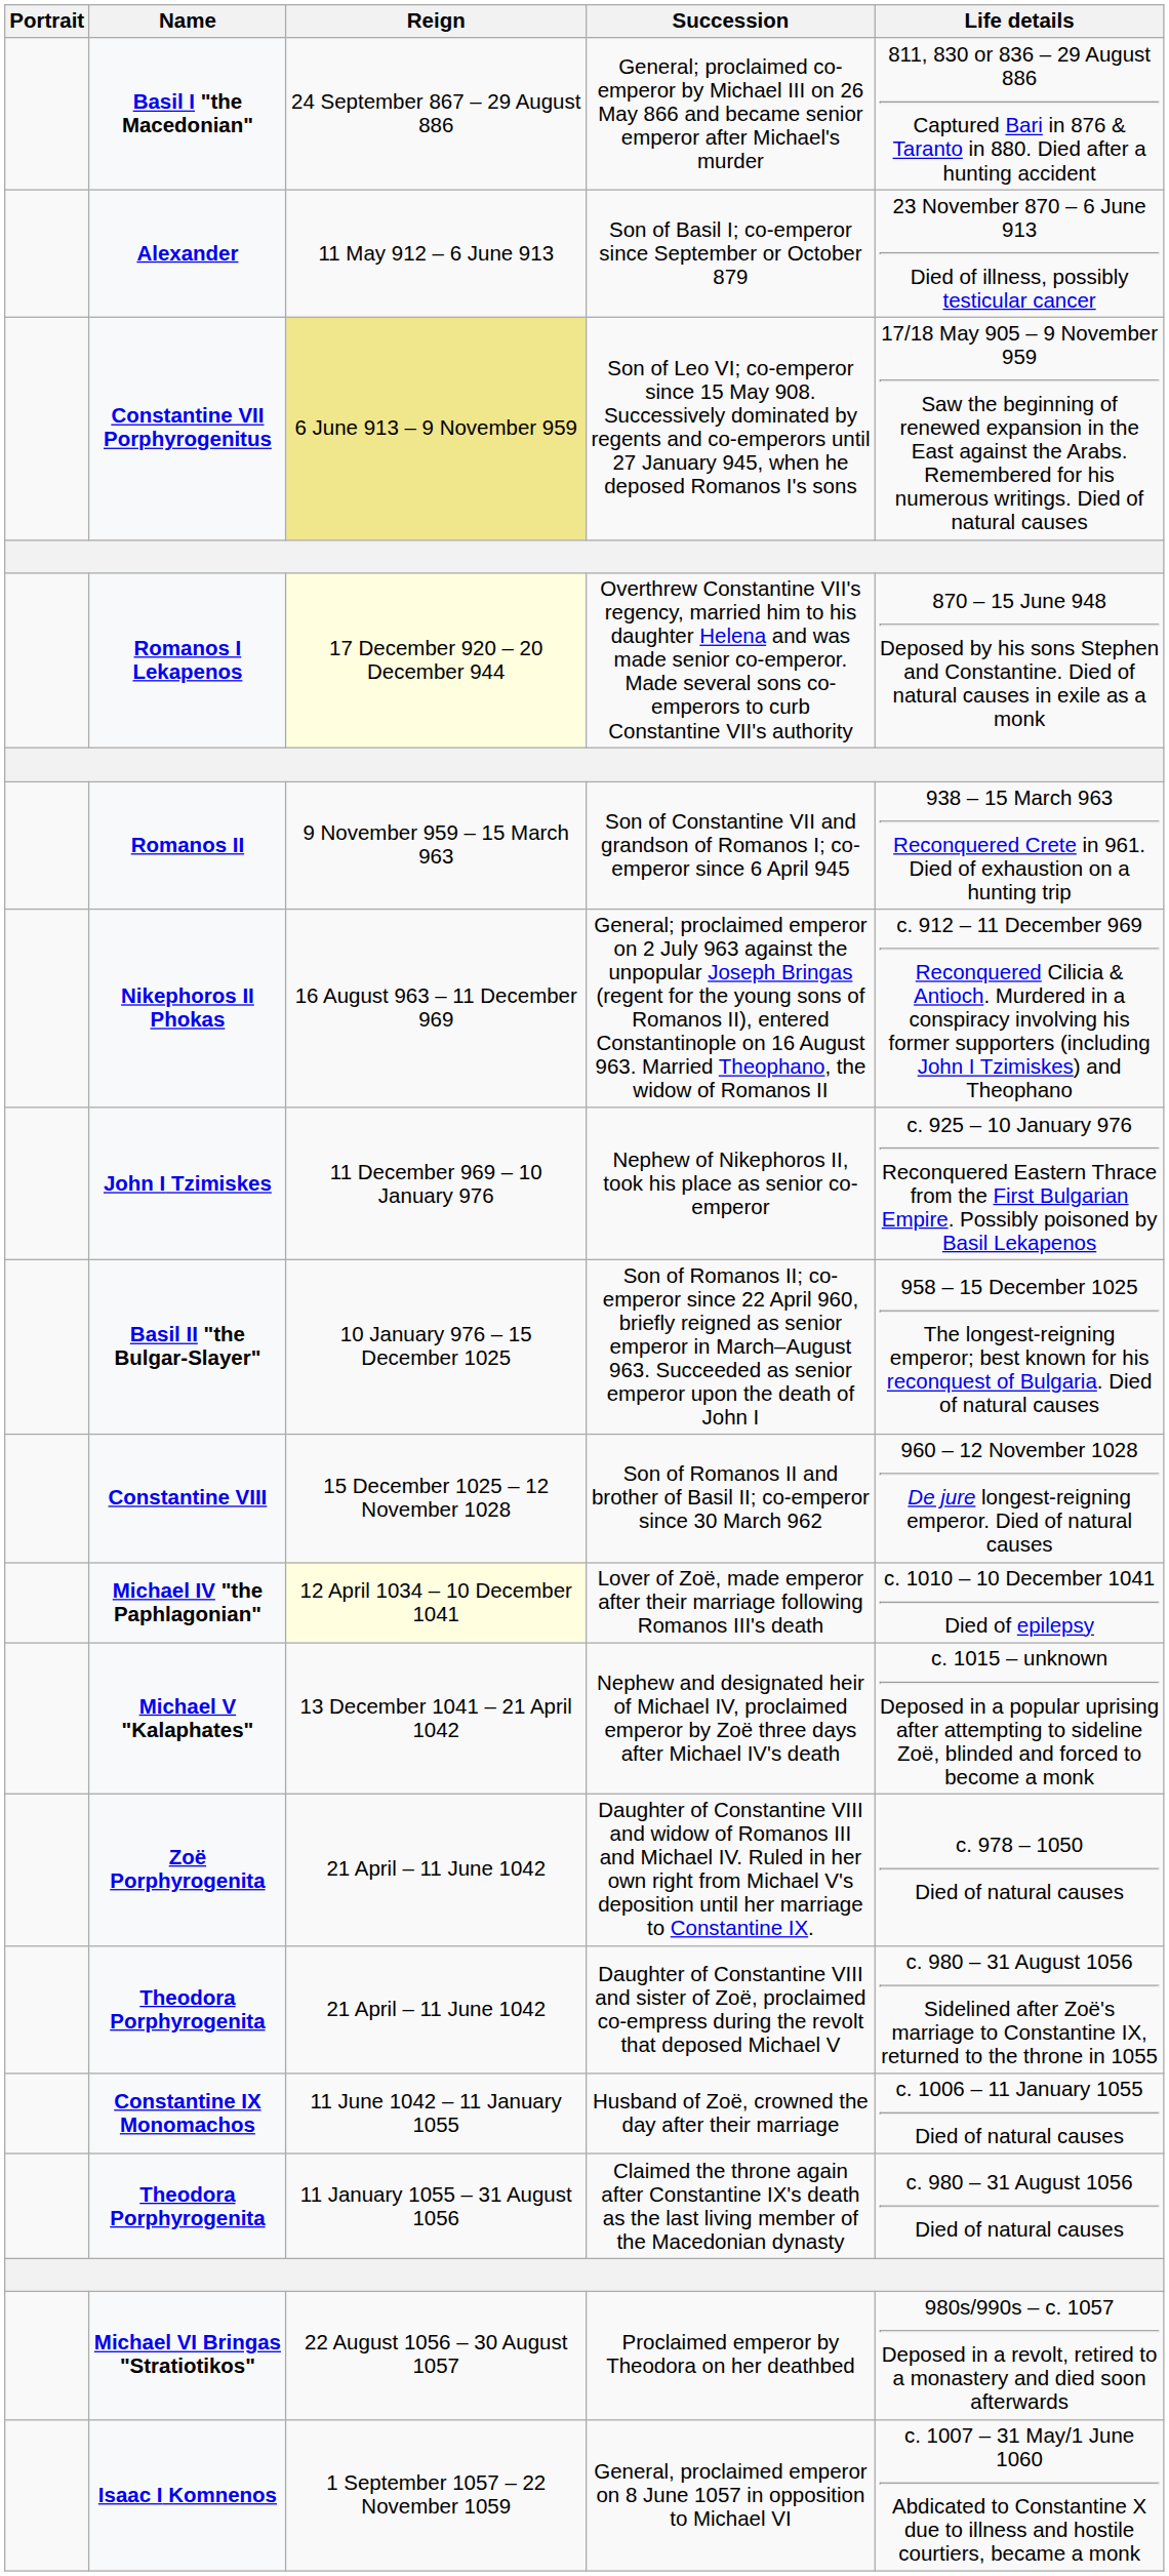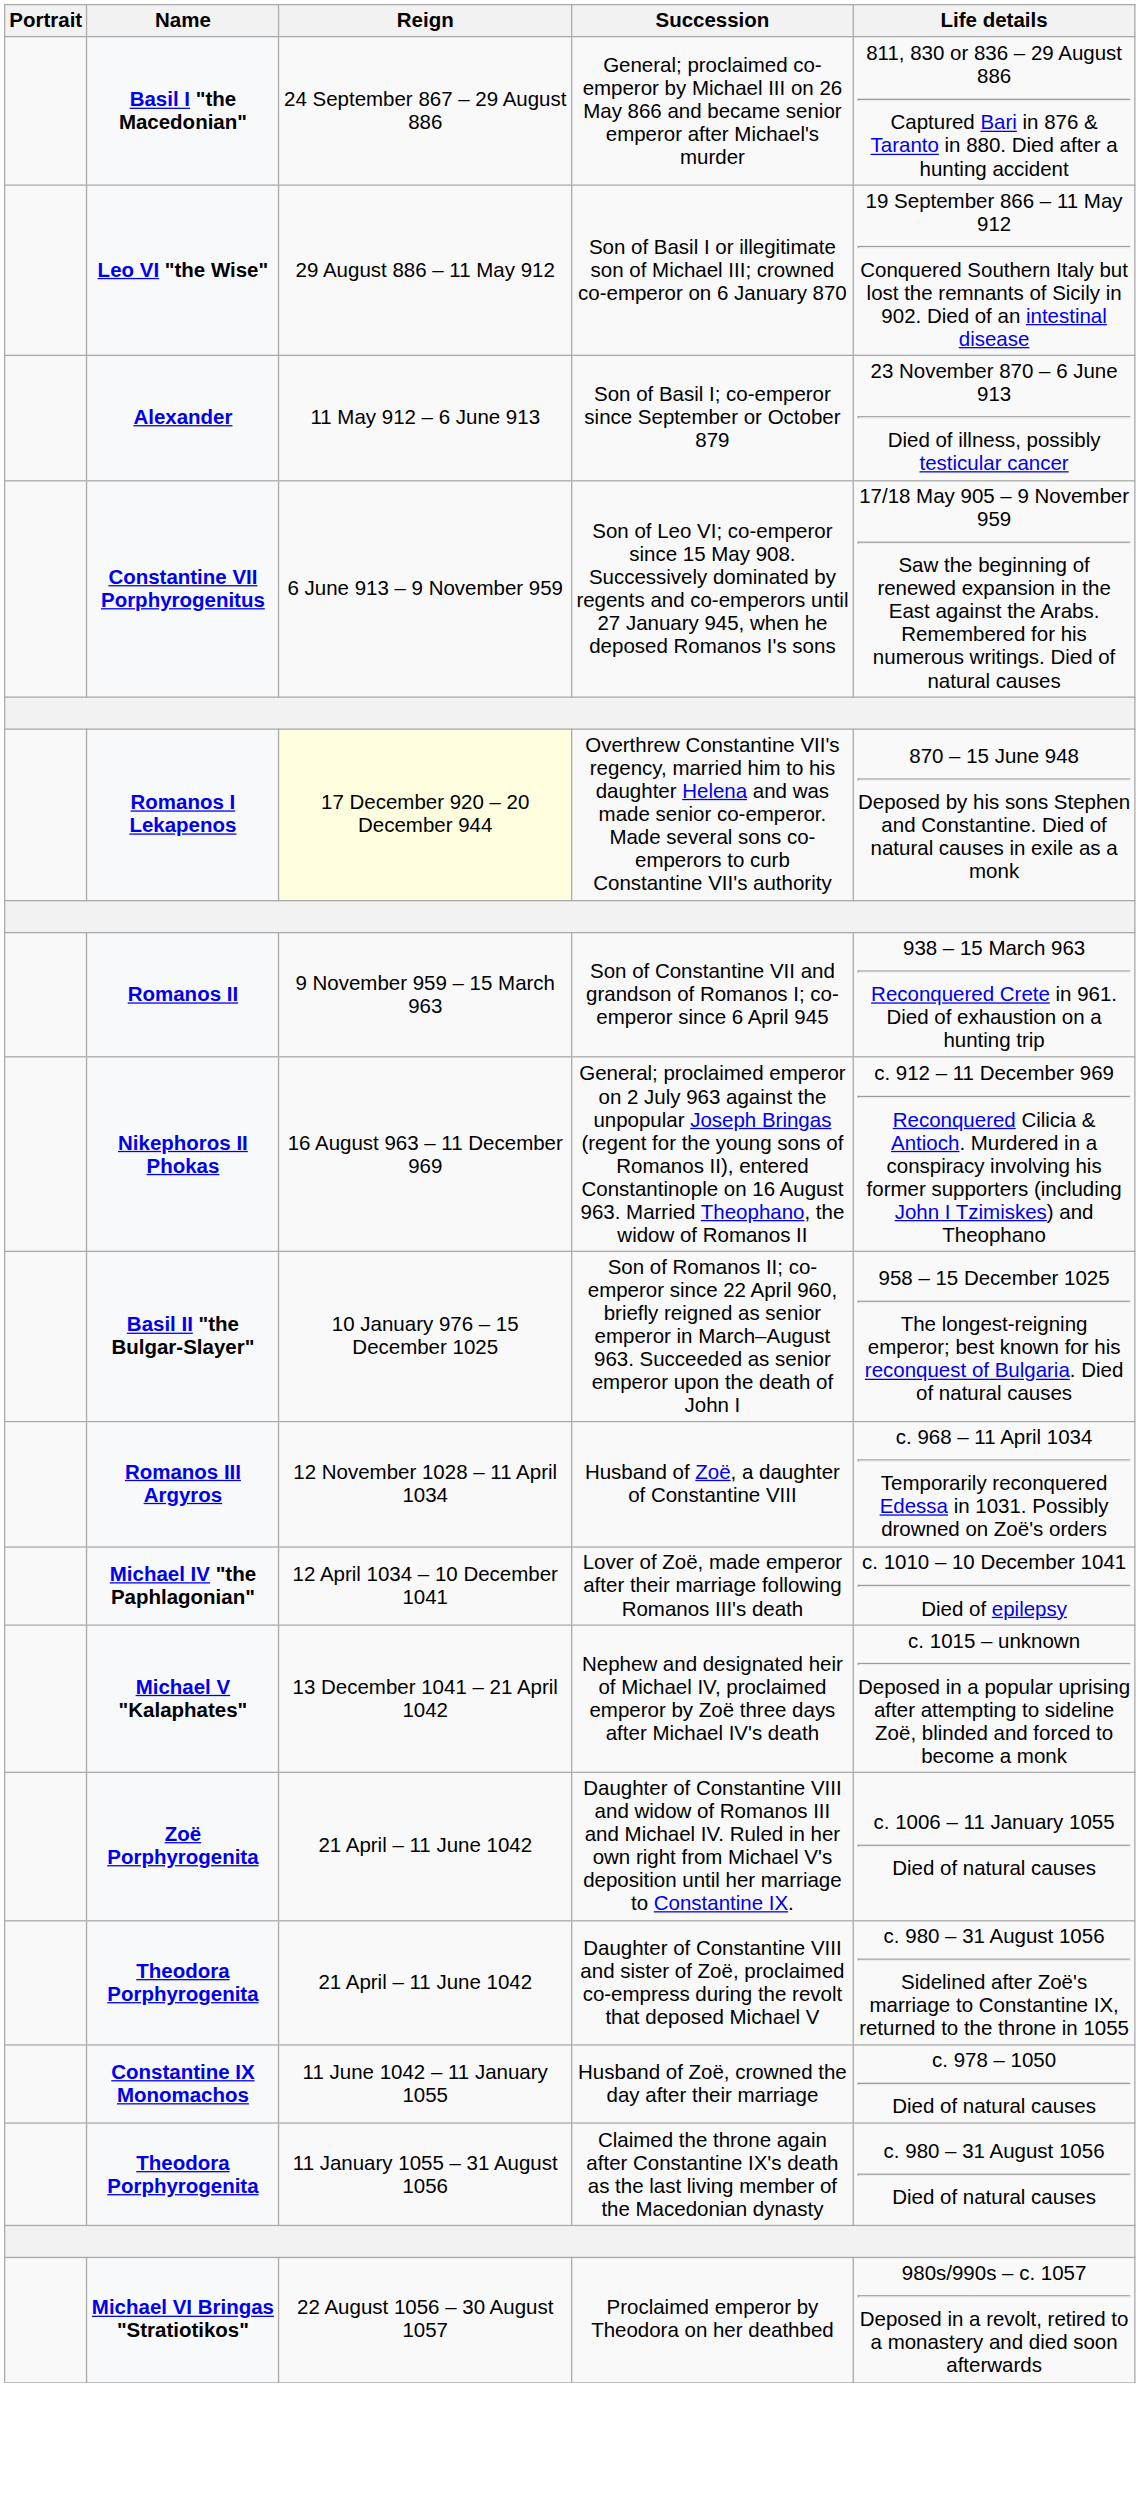 <table class="wikitable plainrowheaders" style="width:100%; text-align:center">
 <tr>
 <th scope=col width="7%">Portrait</th>
 <th scope=col width="17%">Name</th>
 <th scope=col width="26%">Reign</th>
 <th scope=col width="25%">Succession</th>
 <th scope=col width="25%">Life details</th>
 </tr>
 <tr>
 <td></td>
 <th scope=row style="text-align:center; background:#F8F9FA"><strong><a href='#'>Basil I</a></strong> "the Macedonian"<br></th>
 <td>24 September 867 – 29 August 886<br></td>
 <td>General; proclaimed co-emperor by Michael III on 26 May 866 and became senior emperor after Michael's murder</td>
 <td>811, 830 or 836 – 29 August 886<br><hr>Captured <a href='#'>Bari</a> in 876 & <a href='#'>Taranto</a> in 880. Died after a hunting accident</td>
 </tr>
 <tr>
 <td></td>
+<th scope=row style="text-align:center; background:#F8F9FA"><strong><a href='#'>Leo VI</a></strong> "the Wise"<br></th>
+<td>29 August 886 – 11 May 912<br></td>
+<td>Son of Basil I or illegitimate son of Michael III; crowned co-emperor on 6 January 870</td>
+<td>19 September 866 – 11 May 912<br><hr>Conquered Southern Italy but lost the remnants of Sicily in 902. Died of an <a href='#'>intestinal disease</a></td>
+</tr>
+<tr>
+<td></td>
 <th scope=row style="text-align:center; background:#F8F9FA"><strong><a href='#'>Alexander</a></strong><br></th>
 <td>11 May 912 – 6 June 913<br></td>
 <td>Son of Basil I; co-emperor since September or October 879</td>
 <td>23 November 870 – 6 June 913<br><hr>Died of illness, possibly <a href='#'>testicular cancer</a></td>
 </tr>
 <tr>
 <td></td>
 <th scope=row style="text-align:center; background:#F8F9FA"><a href='#'><strong>Constantine VII</strong><br>Porphyrogenitus</a><br></th>
-<td style="background: khaki;">6 June 913 – 9 November 959<br></td>
+<td>6 June 913 – 9 November 959<br></td>
 <td>Son of Leo VI; co-emperor since 15 May 908. Successively dominated by regents and co-emperors until 27 January 945, when he deposed Romanos I's sons</td>
 <td>17/18 May 905 – 9 November 959<br><hr>Saw the beginning of renewed expansion in the East against the Arabs. Remembered for his numerous writings. Died of natural causes</td>
 </tr>
 <tr>
 <th colspan=5> </th>
 </tr>
 <tr>
 <td></td>
 <th scope=row style="text-align:center; background:#F8F9FA"><a href='#'><strong>Romanos I</strong> Lekapenos</a><br></th>
 <td style="background: lightyellow;">17 December 920 – 20 December 944<br></td>
 <td>Overthrew Constantine VII's regency, married him to his daughter <a href='#'>Helena</a> and was made senior co-emperor. Made several sons co-emperors to curb Constantine VII's authority</td>
 <td> 870 – 15 June 948<br><hr>Deposed by his sons Stephen and Constantine. Died of natural causes in exile as a monk</td>
 </tr>
 <tr>
 <th colspan=5> </th>
 </tr>
 <tr>
 <td></td>
 <th scope=row style="text-align:center; background:#F8F9FA"><strong><a href='#'>Romanos II</a></strong><br></th>
 <td>9 November 959 – 15 March 963<br></td>
 <td>Son of Constantine VII and grandson of Romanos I; co-emperor since 6 April 945</td>
 <td>938 – 15 March 963<br><hr><a href='#'>Reconquered Crete</a> in 961. Died of exhaustion on a hunting trip</td>
 </tr>
 <tr>
 <td><br></td>
 <th scope=row style="text-align:center; background:#F8F9FA"><a href='#'><strong>Nikephoros II</strong> Phokas</a><br></th>
 <td>16 August 963 – 11 December 969<br></td>
 <td>General; proclaimed emperor on 2 July 963 against the unpopular <a href='#'>Joseph Bringas</a> (regent for the young sons of Romanos II), entered Constantinople on 16 August 963. Married <a href='#'>Theophano</a>, the widow of Romanos II</td>
 <td>c. 912 – 11 December 969<br><hr><a href='#'>Reconquered</a> Cilicia & <a href='#'>Antioch</a>. Murdered in a conspiracy involving his former supporters (including <a href='#'>John I Tzimiskes</a>) and Theophano</td>
 </tr>
 <tr>
-<td><br></td>
-<th scope=row style="text-align:center; background:#F8F9FA"><a href='#'><strong>John I</strong> Tzimiskes</a><br></th>
-<td>11 December 969 – 10 January 976<br></td>
-<td>Nephew of Nikephoros II, took his place as senior co-emperor</td>
-<td>c. 925 – 10 January 976<br><hr>Reconquered Eastern Thrace from the <a href='#'>First Bulgarian Empire</a>. Possibly poisoned by <a href='#'>Basil Lekapenos</a></td>
-</tr>
-<tr>
 <td></td>
 <th scope=row style="text-align:center; background:#F8F9FA"><strong><a href='#'>Basil II</a></strong> "the Bulgar-Slayer"<br></th>
 <td>10 January 976 – 15 December 1025<br></td>
 <td>Son of Romanos II; co-emperor since 22 April 960, briefly reigned as senior emperor in March–August 963. Succeeded as senior emperor upon the death of John I</td>
 <td>958 – 15 December 1025<br><hr>The longest-reigning emperor; best known for his <a href='#'>reconquest of Bulgaria</a>. Died of natural causes</td>
 </tr>
 <tr>
-<td></td>
-<th scope=row style="text-align:center; background:#F8F9FA"><strong><a href='#'>Constantine VIII</a></strong><br></th>
-<td>15 December 1025 – 12 November 1028<br></td>
-<td>Son of Romanos II and brother of Basil II; co-emperor since 30 March 962</td>
-<td>960 – 12 November 1028<br><hr><em><a href='#'>De jure</a></em> longest-reigning emperor. Died of natural causes</td>
+<td><br></td>
+<th scope=row style="text-align:center; background:#F8F9FA"><a href='#'><strong>Romanos III</strong> Argyros</a><br></th>
+<td>12 November 1028 – 11 April 1034<br></td>
+<td>Husband of <a href='#'>Zoë</a>, a daughter of Constantine VIII</td>
+<td>c. 968 – 11 April 1034<br><hr>Temporarily reconquered <a href='#'>Edessa</a> in 1031. Possibly drowned on Zoë's orders</td>
 </tr>
 <tr>
 <td><br></td>
 <th scope=row style="text-align:center; background:#F8F9FA"><strong><a href='#'>Michael IV</a></strong> "the Paphlagonian"<br></th>
-<td style="background: lightyellow;">12 April 1034 – 10 December 1041<br></td>
+<td>12 April 1034 – 10 December 1041<br></td>
 <td>Lover of Zoë, made emperor after their marriage following Romanos III's death</td>
 <td>c. 1010 – 10 December 1041<br><hr>Died of <a href='#'>epilepsy</a></td>
 </tr>
 <tr>
 <td><br></td>
 <th scope=row style="text-align:center; background:#F8F9FA"><strong><a href='#'>Michael V</a></strong> "Kalaphates"<br></th>
 <td>13 December 1041 – 21 April 1042<br></td>
 <td>Nephew and designated heir of Michael IV, proclaimed emperor by Zoë three days after Michael IV's death</td>
 <td>c. 1015 – unknown<hr>Deposed in a popular uprising after attempting to sideline Zoë, blinded and forced to become a monk</td>
 </tr>
 <tr>
 <td></td>
 <th scope=row style="text-align:center; background:#F8F9FA"><a href='#'><strong>Zoë</strong> Porphyrogenita</a><br></th>
 <td>21 April – 11 June 1042<br></td>
 <td>Daughter of Constantine VIII and widow of Romanos III and Michael IV. Ruled in her own right from Michael V's deposition until her marriage to <a href='#'>Constantine IX</a>.</td>
-<td>c. 978 – 1050<br><hr>Died of natural causes</td>
+<td>c. 1006 – 11 January 1055<br><hr>Died of natural causes</td>
 </tr>
 <tr>
 <td></td>
 <th scope=row style="text-align:center; background:#F8F9FA"><a href='#'><strong>Theodora</strong> Porphyrogenita</a><br></th>
 <td>21 April – 11 June 1042<br></td>
 <td>Daughter of Constantine VIII and sister of Zoë, proclaimed co-empress during the revolt that deposed Michael V</td>
 <td>c. 980 – 31 August 1056<br><hr>Sidelined after Zoë's marriage to Constantine IX, returned to the throne in 1055</td>
 </tr>
 <tr>
 <td></td>
 <th scope=row style="text-align:center; background:#F8F9FA"><a href='#'><strong>Constantine IX</strong> Monomachos</a><br></th>
 <td>11 June 1042 – 11 January 1055<br></td>
 <td>Husband of Zoë, crowned the day after their marriage</td>
-<td>c. 1006 – 11 January 1055<br><hr>Died of natural causes</td>
+<td>c. 978 – 1050<br><hr>Died of natural causes</td>
 </tr>
 <tr>
 <td></td>
 <th scope=row style="text-align:center; background:#F8F9FA"><a href='#'><strong>Theodora</strong> Porphyrogenita</a><br></th>
 <td>11 January 1055 – 31 August 1056<br></td>
 <td>Claimed the throne again after Constantine IX's death as the last living member of the Macedonian dynasty</td>
 <td>c. 980 – 31 August 1056<br><hr>Died of natural causes</td>
 </tr>
 <tr>
 <th colspan=5> </th>
 </tr>
 <tr>
 <td><br></td>
 <th scope=row style="text-align:center; background:#F8F9FA"><a href='#'><strong>Michael VI</strong> Bringas</a> "Stratiotikos"<br></th>
 <td>22 August 1056 – 30 August 1057<br></td>
 <td>Proclaimed emperor by Theodora on her deathbed</td>
 <td>980s/990s – c. 1057<br><hr>Deposed in a revolt, retired to a monastery and died soon afterwards</td>
 </tr>
-<tr>
-<td><br></td>
-<th scope=row style="text-align:center; background:#F8F9FA"><a href='#'><strong>Isaac I</strong> Komnenos</a><br></th>
-<td>1 September 1057 – 22 November 1059<br></td>
-<td>General, proclaimed emperor on 8 June 1057 in opposition to Michael VI</td>
-<td>c. 1007 – 31 May/1 June 1060<br><hr>Abdicated to Constantine X due to illness and hostile courtiers, became a monk</td>
-</tr>
 </table>
